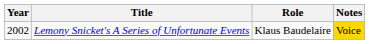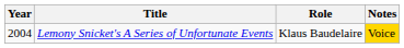 <table class="wikitable">
 <tr>
 <th>Year</th>
 <th>Title</th>
 <th>Role</th>
 <th>Notes</th>
 </tr>
 <tr>
-<td>2002</td>
+<td>2004</td>
 <td><em><a href='#'>Lemony Snicket's A Series of Unfortunate Events</a></em></td>
 <td>Klaus Baudelaire</td>
 <td style="background: gold;">Voice</td>
 </tr>
 </table>
